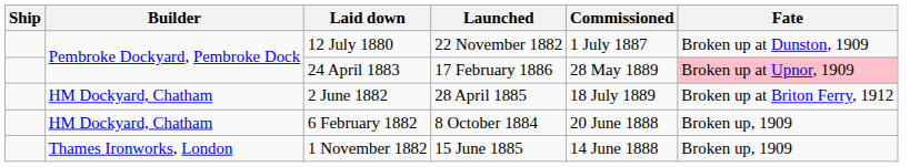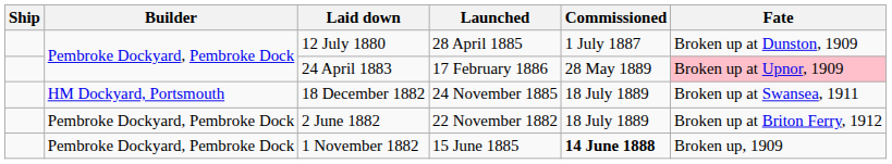 <table class="wikitable">
 <tr>
 <th align = center>Ship</th>
 <th align = center>Builder</th>
 <th align = center>Laid down</th>
 <th align = center>Launched</th>
 <th align = center>Commissioned</th>
 <th align = center>Fate</th>
 </tr>
 <tr>
 <td></td>
 <td rowspan=2><a href='#'>Pembroke Dockyard</a>, <a href='#'>Pembroke Dock</a></td>
 <td>12 July 1880</td>
-<td>22 November 1882</td>
+<td>28 April 1885</td>
 <td>1 July 1887</td>
 <td>Broken up at <a href='#'>Dunston</a>, 1909</td>
 </tr>
 <tr>
 <td></td>
 <td>24 April 1883</td>
 <td>17 February 1886</td>
 <td>28 May 1889</td>
 <td style="background: pink;">Broken up at <a href='#'>Upnor</a>, 1909</td>
 </tr>
 <tr>
 <td></td>
-<td><a href='#'>HM Dockyard, Chatham</a></td>
+<td><a href='#'>HM Dockyard, Portsmouth</a></td>
+<td>18 December 1882</td>
+<td>24 November 1885</td>
+<td>18 July 1889</td>
+<td>Broken up at <a href='#'>Swansea</a>, 1911</td>
+</tr>
+<tr>
+<td></td>
+<td>Pembroke Dockyard, Pembroke Dock</td>
 <td>2 June 1882</td>
-<td>28 April 1885</td>
+<td>22 November 1882</td>
 <td>18 July 1889</td>
 <td>Broken up at <a href='#'>Briton Ferry</a>, 1912</td>
 </tr>
 <tr>
 <td></td>
-<td><a href='#'>HM Dockyard, Chatham</a></td>
-<td>6 February 1882</td>
-<td>8 October 1884</td>
-<td>20 June 1888</td>
-<td>Broken up, 1909</td>
-</tr>
-<tr>
-<td></td>
-<td><a href='#'>Thames Ironworks</a>, <a href='#'>London</a></td>
+<td>Pembroke Dockyard, Pembroke Dock</td>
 <td>1 November 1882</td>
 <td>15 June 1885</td>
-<td>14 June 1888</td>
+<td><strong>14 June 1888</strong></td>
 <td>Broken up, 1909</td>
 </tr>
 </table>
